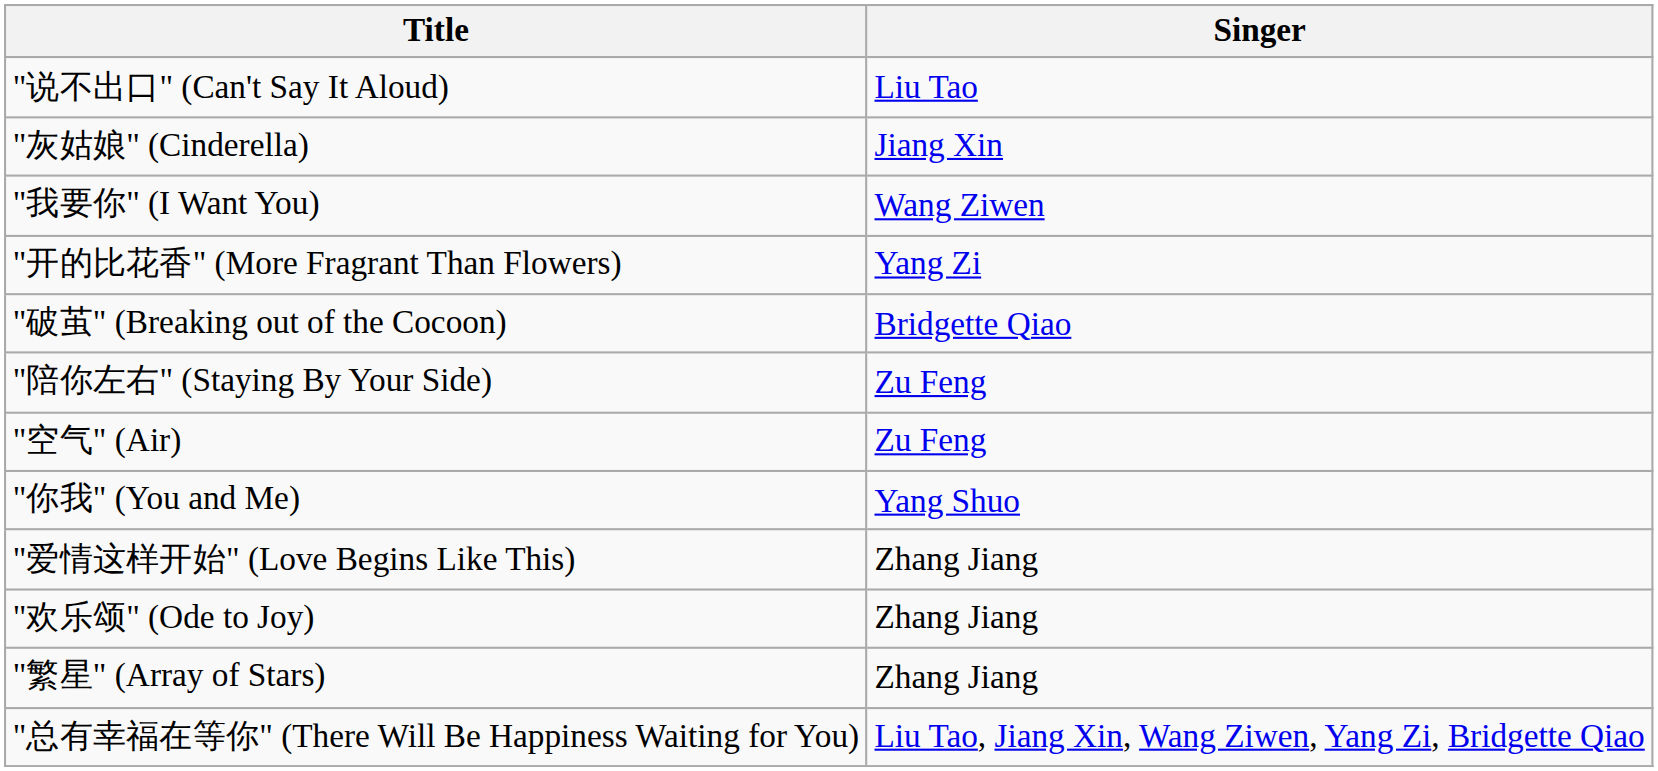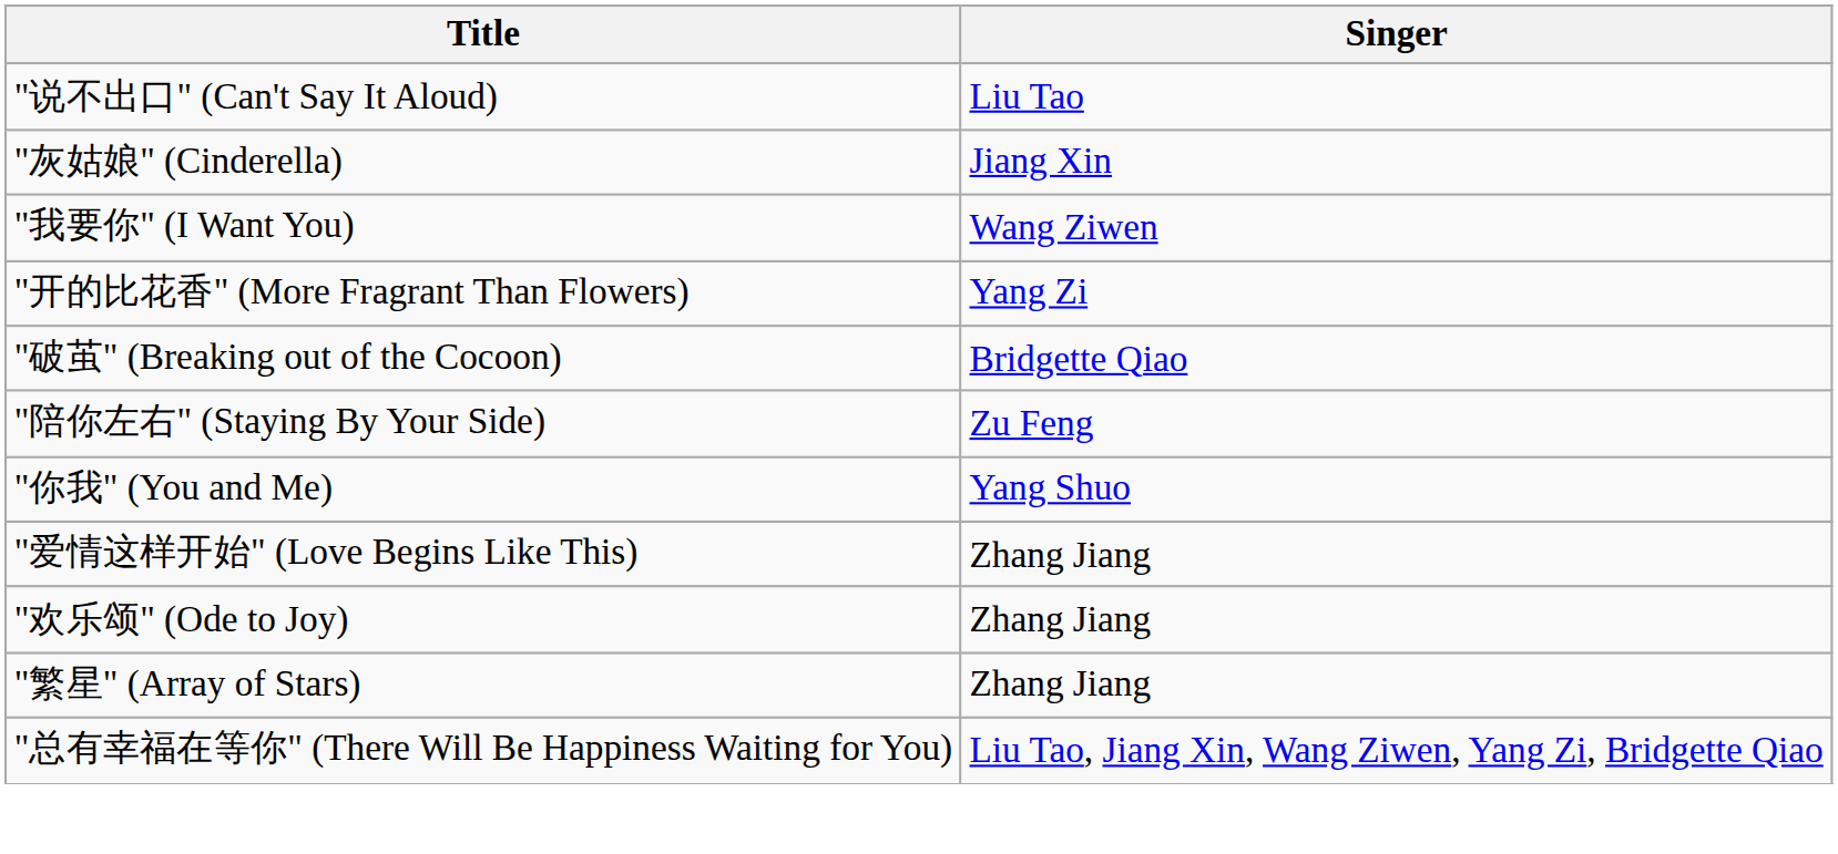 <table class="wikitable">
 <tr>
 <th>Title</th>
 <th>Singer</th>
 </tr>
 <tr>
 <td>"说不出口" (Can't Say It Aloud)</td>
 <td><a href='#'>Liu Tao</a></td>
 </tr>
 <tr>
 <td>"灰姑娘" (Cinderella)</td>
 <td><a href='#'>Jiang Xin</a></td>
 </tr>
 <tr>
 <td>"我要你" (I Want You)</td>
 <td><a href='#'>Wang Ziwen</a></td>
 </tr>
 <tr>
 <td>"开的比花香" (More Fragrant Than Flowers)</td>
 <td><a href='#'>Yang Zi</a></td>
 </tr>
 <tr>
 <td>"破茧" (Breaking out of the Cocoon)</td>
 <td><a href='#'>Bridgette Qiao</a></td>
 </tr>
 <tr>
 <td>"陪你左右" (Staying By Your Side)</td>
 <td><a href='#'>Zu Feng</a></td>
 </tr>
 <tr>
-<td>"空气" (Air)</td>
-<td><a href='#'>Zu Feng</a></td>
-</tr>
-<tr>
 <td>"你我" (You and Me)</td>
 <td><a href='#'>Yang Shuo</a></td>
 </tr>
 <tr>
 <td>"爱情这样开始" (Love Begins Like This)</td>
 <td>Zhang Jiang</td>
 </tr>
 <tr>
 <td>"欢乐颂" (Ode to Joy)</td>
 <td>Zhang Jiang</td>
 </tr>
 <tr>
 <td>"繁星" (Array of Stars)</td>
 <td>Zhang Jiang</td>
 </tr>
 <tr>
 <td>"总有幸福在等你" (There Will Be Happiness Waiting for You)</td>
 <td><a href='#'>Liu Tao</a>, <a href='#'>Jiang Xin</a>, <a href='#'>Wang Ziwen</a>, <a href='#'>Yang Zi</a>, <a href='#'>Bridgette Qiao</a></td>
 </tr>
 <tr>
 </tr>
 </table>
